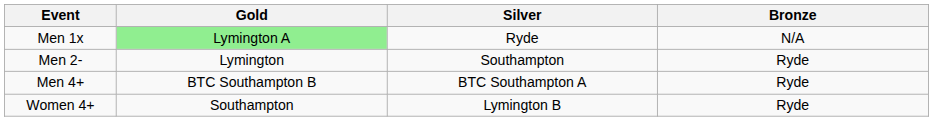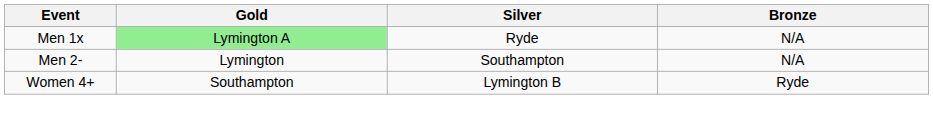 <table class="wikitable" style="text-align:center">
 <tr>
 <th width=120>Event</th>
 <th width=300>Gold</th>
 <th width=300>Silver</th>
 <th width=300>Bronze</th>
 </tr>
 <tr>
 <td>Men 1x</td>
 <td style="background: lightgreen;">Lymington A</td>
 <td>Ryde</td>
 <td>N/A</td>
 </tr>
 <tr>
 <td>Men 2-</td>
 <td>Lymington</td>
 <td>Southampton</td>
-<td>Ryde</td>
-</tr>
-<tr>
-<td>Men 4+</td>
-<td>BTC Southampton B</td>
-<td>BTC Southampton A</td>
-<td>Ryde</td>
+<td>N/A</td>
 </tr>
 <tr>
 <td>Women 4+</td>
 <td>Southampton</td>
 <td>Lymington B</td>
 <td>Ryde</td>
 </tr>
 </table>
